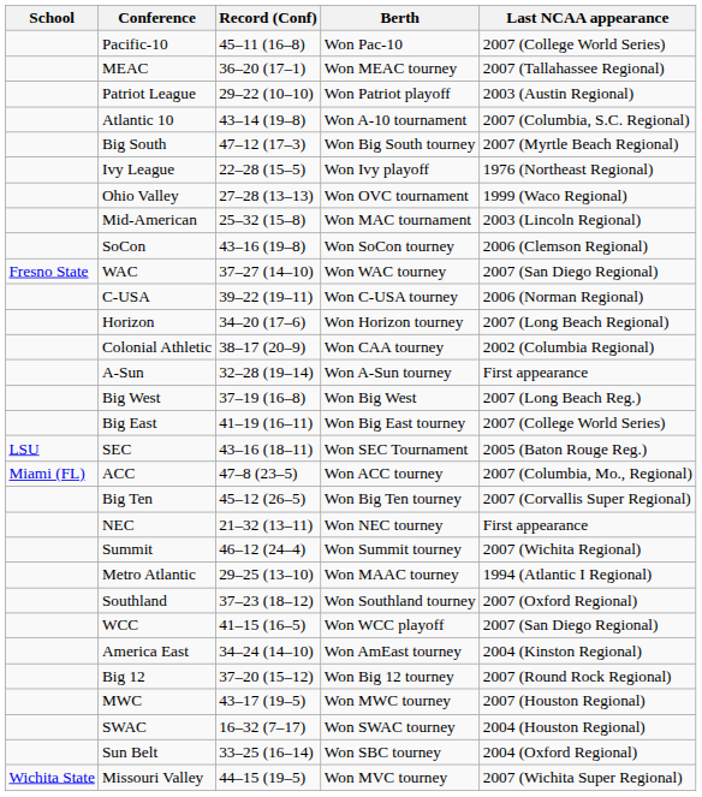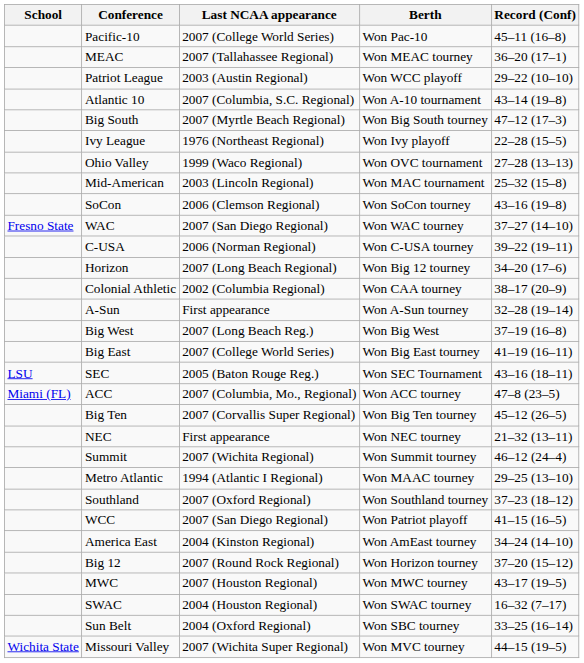 <table class="wikitable sortable">
 <tr>
 <th>School</th>
 <th>Conference</th>
+<th>Last NCAA appearance</th>
+<th>Berth</th>
 <th>Record (Conf)</th>
-<th>Berth</th>
-<th>Last NCAA appearance</th>
 </tr>
 <tr>
 <td></td>
 <td>Pacific-10</td>
+<td>2007 (College World Series)</td>
+<td>Won Pac-10</td>
 <td>45–11 (16–8)</td>
-<td>Won Pac-10</td>
-<td>2007 (College World Series)</td>
 </tr>
 <tr>
 <td></td>
 <td>MEAC</td>
+<td>2007 (Tallahassee Regional)</td>
+<td>Won MEAC tourney</td>
 <td>36–20 (17–1)</td>
-<td>Won MEAC tourney</td>
-<td>2007 (Tallahassee Regional)</td>
 </tr>
 <tr>
 <td></td>
 <td>Patriot League</td>
+<td>2003 (Austin Regional)</td>
+<td>Won WCC playoff</td>
 <td>29–22 (10–10)</td>
-<td>Won Patriot playoff</td>
-<td>2003 (Austin Regional)</td>
 </tr>
 <tr>
 <td></td>
 <td>Atlantic 10</td>
+<td>2007 (Columbia, S.C. Regional)</td>
+<td>Won A-10 tournament</td>
 <td>43–14 (19–8)</td>
-<td>Won A-10 tournament</td>
-<td>2007 (Columbia, S.C. Regional)</td>
 </tr>
 <tr>
 <td></td>
 <td>Big South</td>
+<td>2007 (Myrtle Beach Regional)</td>
+<td>Won Big South tourney</td>
 <td>47–12 (17–3)</td>
-<td>Won Big South tourney</td>
-<td>2007 (Myrtle Beach Regional)</td>
 </tr>
 <tr>
 <td></td>
 <td>Ivy League</td>
+<td>1976 (Northeast Regional)</td>
+<td>Won Ivy playoff</td>
 <td>22–28 (15–5)</td>
-<td>Won Ivy playoff</td>
-<td>1976 (Northeast Regional)</td>
 </tr>
 <tr>
 <td></td>
 <td>Ohio Valley</td>
+<td>1999 (Waco Regional)</td>
+<td>Won OVC tournament</td>
 <td>27–28 (13–13)</td>
-<td>Won OVC tournament</td>
-<td>1999 (Waco Regional)</td>
 </tr>
 <tr>
 <td></td>
 <td>Mid-American</td>
+<td>2003 (Lincoln Regional)</td>
+<td>Won MAC tournament</td>
 <td>25–32 (15–8)</td>
-<td>Won MAC tournament</td>
-<td>2003 (Lincoln Regional)</td>
 </tr>
 <tr>
 <td></td>
 <td>SoCon</td>
+<td>2006 (Clemson Regional)</td>
+<td>Won SoCon tourney</td>
 <td>43–16 (19–8)</td>
-<td>Won SoCon tourney</td>
-<td>2006 (Clemson Regional)</td>
 </tr>
 <tr>
 <td><a href='#'>Fresno State</a></td>
 <td>WAC</td>
+<td>2007 (San Diego Regional)</td>
+<td>Won WAC tourney</td>
 <td>37–27 (14–10)</td>
-<td>Won WAC tourney</td>
-<td>2007 (San Diego Regional)</td>
 </tr>
 <tr>
 <td></td>
 <td>C-USA</td>
+<td>2006 (Norman Regional)</td>
+<td>Won C-USA tourney</td>
 <td>39–22 (19–11)</td>
-<td>Won C-USA tourney</td>
-<td>2006 (Norman Regional)</td>
 </tr>
 <tr>
 <td></td>
 <td>Horizon</td>
+<td>2007 (Long Beach Regional)</td>
+<td>Won Big 12 tourney</td>
 <td>34–20 (17–6)</td>
-<td>Won Horizon tourney</td>
-<td>2007 (Long Beach Regional)</td>
 </tr>
 <tr>
 <td></td>
 <td>Colonial Athletic</td>
+<td>2002 (Columbia Regional)</td>
+<td>Won CAA tourney</td>
 <td>38–17 (20–9)</td>
-<td>Won CAA tourney</td>
-<td>2002 (Columbia Regional)</td>
 </tr>
 <tr>
 <td></td>
 <td>A-Sun</td>
+<td>First appearance</td>
+<td>Won A-Sun tourney</td>
 <td>32–28 (19–14)</td>
-<td>Won A-Sun tourney</td>
-<td>First appearance</td>
 </tr>
 <tr>
 <td></td>
 <td>Big West</td>
+<td>2007 (Long Beach Reg.)</td>
+<td>Won Big West</td>
 <td>37–19 (16–8)</td>
-<td>Won Big West</td>
-<td>2007 (Long Beach Reg.)</td>
 </tr>
 <tr>
 <td></td>
 <td>Big East</td>
+<td>2007 (College World Series)</td>
+<td>Won Big East tourney</td>
 <td>41–19 (16–11)</td>
-<td>Won Big East tourney</td>
-<td>2007 (College World Series)</td>
 </tr>
 <tr>
 <td><a href='#'>LSU</a></td>
 <td>SEC</td>
+<td>2005 (Baton Rouge Reg.)</td>
+<td>Won SEC Tournament</td>
 <td>43–16 (18–11)</td>
-<td>Won SEC Tournament</td>
-<td>2005 (Baton Rouge Reg.)</td>
 </tr>
 <tr>
 <td><a href='#'>Miami (FL)</a></td>
 <td>ACC</td>
+<td>2007 (Columbia, Mo., Regional)</td>
+<td>Won ACC tourney</td>
 <td>47–8 (23–5)</td>
-<td>Won ACC tourney</td>
-<td>2007 (Columbia, Mo., Regional)</td>
 </tr>
 <tr>
 <td></td>
 <td>Big Ten</td>
+<td>2007 (Corvallis Super Regional)</td>
+<td>Won Big Ten tourney</td>
 <td>45–12 (26–5)</td>
-<td>Won Big Ten tourney</td>
-<td>2007 (Corvallis Super Regional)</td>
 </tr>
 <tr>
 <td></td>
 <td>NEC</td>
+<td>First appearance</td>
+<td>Won NEC tourney</td>
 <td>21–32 (13–11)</td>
-<td>Won NEC tourney</td>
-<td>First appearance</td>
 </tr>
 <tr>
 <td></td>
 <td>Summit</td>
+<td>2007 (Wichita Regional)</td>
+<td>Won Summit tourney</td>
 <td>46–12 (24–4)</td>
-<td>Won Summit tourney</td>
-<td>2007 (Wichita Regional)</td>
 </tr>
 <tr>
 <td></td>
 <td>Metro Atlantic</td>
+<td>1994 (Atlantic I Regional)</td>
+<td>Won MAAC tourney</td>
 <td>29–25 (13–10)</td>
-<td>Won MAAC tourney</td>
-<td>1994 (Atlantic I Regional)</td>
 </tr>
 <tr>
 <td></td>
 <td>Southland</td>
+<td>2007 (Oxford Regional)</td>
+<td>Won Southland tourney</td>
 <td>37–23 (18–12)</td>
-<td>Won Southland tourney</td>
-<td>2007 (Oxford Regional)</td>
 </tr>
 <tr>
 <td></td>
 <td>WCC</td>
+<td>2007 (San Diego Regional)</td>
+<td>Won Patriot playoff</td>
 <td>41–15 (16–5)</td>
-<td>Won WCC playoff</td>
-<td>2007 (San Diego Regional)</td>
 </tr>
 <tr>
 <td></td>
 <td>America East</td>
+<td>2004 (Kinston Regional)</td>
+<td>Won AmEast tourney</td>
 <td>34–24 (14–10)</td>
-<td>Won AmEast tourney</td>
-<td>2004 (Kinston Regional)</td>
 </tr>
 <tr>
 <td></td>
 <td>Big 12</td>
+<td>2007 (Round Rock Regional)</td>
+<td>Won Horizon tourney</td>
 <td>37–20 (15–12)</td>
-<td>Won Big 12 tourney</td>
-<td>2007 (Round Rock Regional)</td>
 </tr>
 <tr>
 <td></td>
 <td>MWC</td>
+<td>2007 (Houston Regional)</td>
+<td>Won MWC tourney</td>
 <td>43–17 (19–5)</td>
-<td>Won MWC tourney</td>
-<td>2007 (Houston Regional)</td>
 </tr>
 <tr>
 <td></td>
 <td>SWAC</td>
+<td>2004 (Houston Regional)</td>
+<td>Won SWAC tourney</td>
 <td>16–32 (7–17)</td>
-<td>Won SWAC tourney</td>
-<td>2004 (Houston Regional)</td>
 </tr>
 <tr>
 <td></td>
 <td>Sun Belt</td>
+<td>2004 (Oxford Regional)</td>
+<td>Won SBC tourney</td>
 <td>33–25 (16–14)</td>
-<td>Won SBC tourney</td>
-<td>2004 (Oxford Regional)</td>
 </tr>
 <tr>
 <td><a href='#'>Wichita State</a></td>
 <td>Missouri Valley</td>
+<td>2007 (Wichita Super Regional)</td>
+<td>Won MVC tourney</td>
 <td>44–15 (19–5)</td>
-<td>Won MVC tourney</td>
-<td>2007 (Wichita Super Regional)</td>
 </tr>
 </table>
